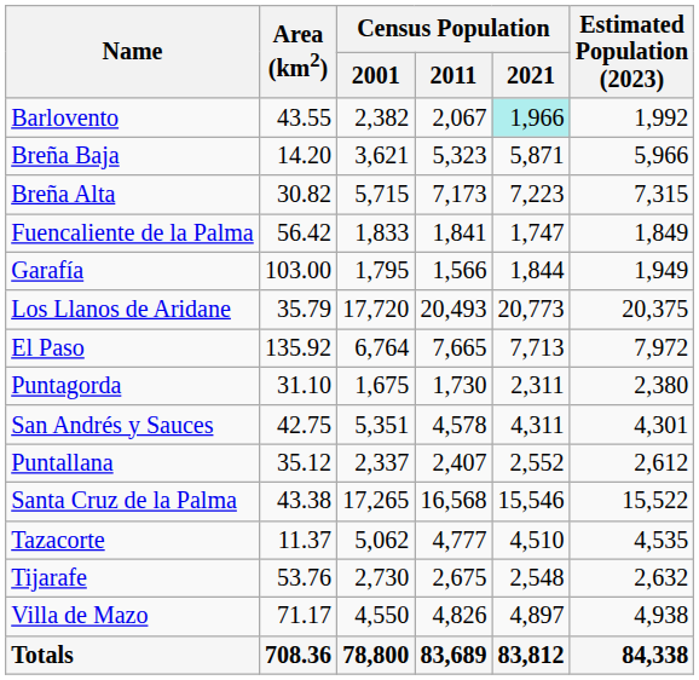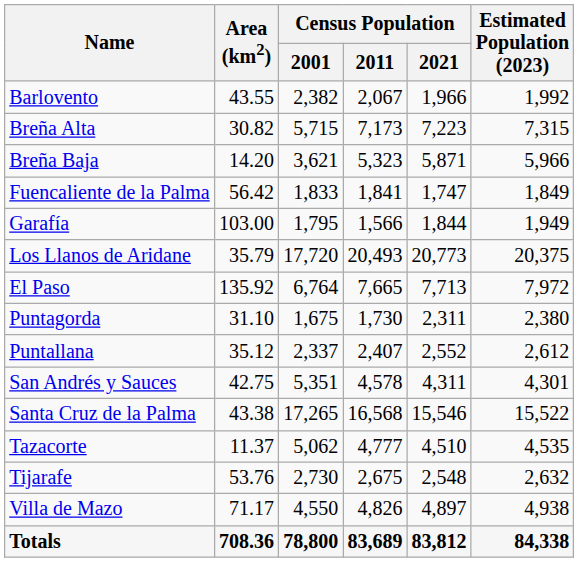 <table class="wikitable sortable">
 <tr>
 <th rowspan="2">Name</th>
 <th rowspan="2">Area<br>(km<sup>2</sup>)</th>
 <th colspan="3">Census Population</th>
 <th rowspan="2">Estimated<br>Population<br>(2023)</th>
 </tr>
 <tr>
 <th>2001</th>
 <th>2011</th>
 <th>2021</th>
 </tr>
 <tr>
 <td><a href='#'>Barlovento</a></td>
 <td align="right">43.55</td>
 <td align="right">2,382</td>
 <td align="right">2,067</td>
-<td align="right" style="background: paleturquoise;">1,966</td>
+<td align="right">1,966</td>
 <td align="right">1,992</td>
+</tr>
+<tr>
+<td><a href='#'>Breña Alta</a></td>
+<td align="right">30.82</td>
+<td align="right">5,715</td>
+<td align="right">7,173</td>
+<td align="right">7,223</td>
+<td align="right">7,315</td>
 </tr>
 <tr>
 <td><a href='#'>Breña Baja</a></td>
 <td align="right">14.20</td>
 <td align="right">3,621</td>
 <td align="right">5,323</td>
 <td align="right">5,871</td>
 <td align="right">5,966</td>
-</tr>
-<tr>
-<td><a href='#'>Breña Alta</a></td>
-<td align="right">30.82</td>
-<td align="right">5,715</td>
-<td align="right">7,173</td>
-<td align="right">7,223</td>
-<td align="right">7,315</td>
 </tr>
 <tr>
 <td><a href='#'>Fuencaliente de la Palma</a></td>
 <td align="right">56.42</td>
 <td align="right">1,833</td>
 <td align="right">1,841</td>
 <td align="right">1,747</td>
 <td align="right">1,849</td>
 </tr>
 <tr>
 <td><a href='#'>Garafía</a></td>
 <td align="right">103.00</td>
 <td align="right">1,795</td>
 <td align="right">1,566</td>
 <td align="right">1,844</td>
 <td align="right">1,949</td>
 </tr>
 <tr>
 <td><a href='#'>Los Llanos de Aridane</a></td>
 <td align="right">35.79</td>
 <td align="right">17,720</td>
 <td align="right">20,493</td>
 <td align="right">20,773</td>
 <td align="right">20,375</td>
 </tr>
 <tr>
 <td><a href='#'>El Paso</a></td>
 <td align="right">135.92</td>
 <td align="right">6,764</td>
 <td align="right">7,665</td>
 <td align="right">7,713</td>
 <td align="right">7,972</td>
 </tr>
 <tr>
 <td><a href='#'>Puntagorda</a></td>
 <td align="right">31.10</td>
 <td align="right">1,675</td>
 <td align="right">1,730</td>
 <td align="right">2,311</td>
 <td align="right">2,380</td>
 </tr>
 <tr>
+<td><a href='#'>Puntallana</a></td>
+<td align="right">35.12</td>
+<td align="right">2,337</td>
+<td align="right">2,407</td>
+<td align="right">2,552</td>
+<td align="right">2,612</td>
+</tr>
+<tr>
 <td><a href='#'>San Andrés y Sauces</a></td>
 <td align="right">42.75</td>
 <td align="right">5,351</td>
 <td align="right">4,578</td>
 <td align="right">4,311</td>
 <td align="right">4,301</td>
-</tr>
-<tr>
-<td><a href='#'>Puntallana</a></td>
-<td align="right">35.12</td>
-<td align="right">2,337</td>
-<td align="right">2,407</td>
-<td align="right">2,552</td>
-<td align="right">2,612</td>
 </tr>
 <tr>
 <td><a href='#'>Santa Cruz de la Palma</a></td>
 <td align="right">43.38</td>
 <td align="right">17,265</td>
 <td align="right">16,568</td>
 <td align="right">15,546</td>
 <td align="right">15,522</td>
 </tr>
 <tr>
 <td><a href='#'>Tazacorte</a></td>
 <td align="right">11.37</td>
 <td align="right">5,062</td>
 <td align="right">4,777</td>
 <td align="right">4,510</td>
 <td align="right">4,535</td>
 </tr>
 <tr>
 <td><a href='#'>Tijarafe</a></td>
 <td align="right">53.76</td>
 <td align="right">2,730</td>
 <td align="right">2,675</td>
 <td align="right">2,548</td>
 <td align="right">2,632</td>
 </tr>
 <tr>
 <td><a href='#'>Villa de Mazo</a></td>
 <td align="right">71.17</td>
 <td align="right">4,550</td>
 <td align="right">4,826</td>
 <td align="right">4,897</td>
 <td align="right">4,938</td>
 </tr>
 <tr style="background-color:#F6F6F6; font-weight:bold;">
 <td>Totals</td>
 <td align="right">708.36</td>
 <td align="right">78,800</td>
 <td align="right">83,689</td>
 <td align="right">83,812</td>
 <td align="right">84,338</td>
 </tr>
 </table>
